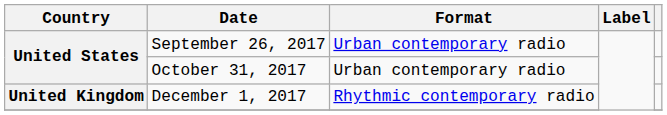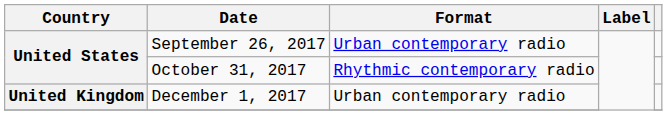 <table class="wikitable plainrowheaders">
 <tr>
 <th scope="col">Country</th>
 <th scope="col">Date</th>
 <th scope="col">Format</th>
 <th scope="col">Label</th>
 <th scope="col"></th>
 </tr>
 <tr>
 <th scope="row" rowspan="2">United States</th>
 <td>September 26, 2017</td>
 <td><a href='#'>Urban contemporary</a> radio</td>
 <td rowspan="5"></td>
 <td style="text-align:center;"></td>
 </tr>
 <tr>
 <td>October 31, 2017</td>
-<td>Urban contemporary radio</td>
+<td><a href='#'>Rhythmic contemporary</a> radio</td>
 <td style="text-align:center;"></td>
 </tr>
 <tr>
 <th scope="row">United Kingdom</th>
 <td>December 1, 2017</td>
-<td><a href='#'>Rhythmic contemporary</a> radio</td>
+<td>Urban contemporary radio</td>
 <td style="text-align:center;"></td>
 </tr>
 <tr>
 </tr>
 </table>
